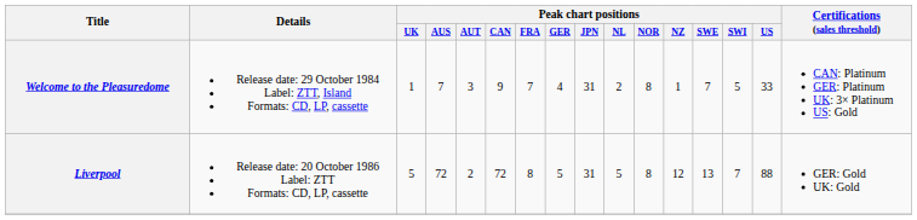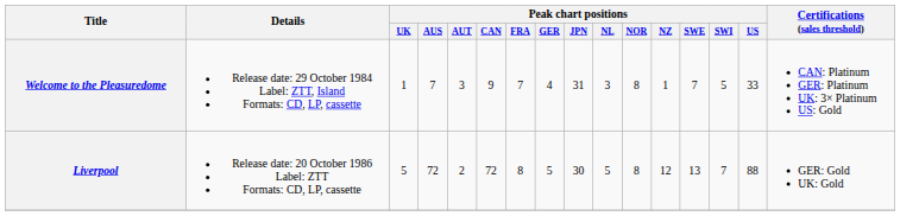 <table class="wikitable plainrowheaders" style="text-align:center;">
 <tr>
 <th rowspan="2" style="width:16em;">Title</th>
 <th rowspan="2" style="width:18em;">Details</th>
 <th colspan="13">Peak chart positions</th>
 <th rowspan="2" style="width:11em;"><a href='#'>Certifications</a><br><small>(<a href='#'>sales threshold</a>)</small></th>
 </tr>
 <tr style="font-size:smaller;">
 <th width="35"><a href='#'>UK</a><br></th>
 <th width="35"><a href='#'>AUS</a><br></th>
 <th width="35"><a href='#'>AUT</a><br></th>
 <th width="35"><a href='#'>CAN</a><br></th>
 <th width="35"><a href='#'>FRA</a><br></th>
 <th width="35"><a href='#'>GER</a><br></th>
 <th width="35"><a href='#'>JPN</a><br></th>
 <th width="35"><a href='#'>NL</a><br></th>
 <th width="35"><a href='#'>NOR</a><br></th>
 <th width="35"><a href='#'>NZ</a><br></th>
 <th width="35"><a href='#'>SWE</a><br></th>
 <th width="35"><a href='#'>SWI</a><br></th>
 <th width="35"><a href='#'>US</a><br></th>
 </tr>
 <tr>
 <th scope="row"><em><a href='#'>Welcome to the Pleasuredome</a></em></th>
 <td><br><ul><li>Release date: 29 October 1984</li><li>Label: <a href='#'>ZTT</a>, <a href='#'>Island</a></li><li>Formats: <a href='#'>CD</a>, <a href='#'>LP</a>, <a href='#'>cassette</a></li></ul></td>
 <td>1</td>
 <td>7</td>
 <td>3</td>
 <td>9</td>
 <td>7</td>
 <td>4</td>
 <td>31</td>
-<td>2</td>
+<td>3</td>
 <td>8</td>
 <td>1</td>
 <td>7</td>
 <td>5</td>
 <td>33</td>
 <td align="left"><br><ul><li><a href='#'>CAN</a>: Platinum</li><li><a href='#'>GER</a>: Platinum</li><li><a href='#'>UK</a>: 3× Platinum</li><li><a href='#'>US</a>: Gold</li></ul></td>
 </tr>
 <tr>
 <th scope="row"><em><a href='#'>Liverpool</a></em></th>
 <td><br><ul><li>Release date: 20 October 1986</li><li>Label: ZTT</li><li>Formats: CD, LP, cassette</li></ul></td>
 <td>5</td>
 <td>72</td>
 <td>2</td>
 <td>72</td>
 <td>8</td>
 <td>5</td>
-<td>31</td>
+<td>30</td>
 <td>5</td>
 <td>8</td>
 <td>12</td>
 <td>13</td>
 <td>7</td>
 <td>88</td>
 <td align="left"><br><ul><li>GER: Gold</li><li>UK: Gold</li></ul></td>
 </tr>
 <tr>
 </tr>
 </table>
